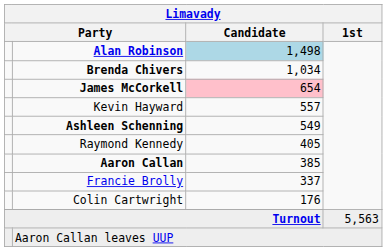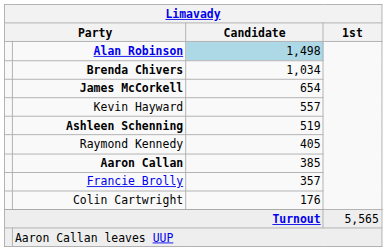 <table class="wikitable">
 <tr>
 <th colspan="4" align="center"><a href='#'>Limavady</a></th>
 </tr>
 <tr>
 <th colspan="2" align="center" width=200>Party</th>
 <th width=150>Candidate</th>
 <th width=60>1st </th>
 </tr>
 <tr>
 <td></td>
 <td align="right"><strong><a href='#'>Alan Robinson</a></strong></td>
 <td align="right" style="background: lightblue;">1,498</td>
 </tr>
 <tr>
 <td></td>
 <td align="right"><strong>Brenda Chivers</strong></td>
 <td align="right">1,034</td>
 </tr>
 <tr>
 <td></td>
 <td align="right"><strong>James McCorkell</strong></td>
-<td align="right" style="background: pink;">654</td>
+<td align="right">654</td>
 </tr>
 <tr>
 <td></td>
 <td align="right">Kevin Hayward</td>
 <td align="right">557</td>
 </tr>
 <tr>
 <td></td>
 <td align="right"><strong>Ashleen Schenning</strong></td>
-<td align="right">549</td>
+<td align="right">519</td>
 </tr>
 <tr>
 <td></td>
 <td align="right">Raymond Kennedy</td>
 <td align="right">405</td>
 </tr>
 <tr>
 <td></td>
 <td align="right"><strong>Aaron Callan</strong></td>
 <td align="right">385</td>
 </tr>
 <tr>
 <td></td>
 <td align="right"><a href='#'>Francie Brolly</a></td>
-<td align="right">337</td>
+<td align="right">357</td>
 </tr>
 <tr>
 <td></td>
 <td align="right">Colin Cartwright</td>
 <td align="right">176</td>
 </tr>
 <tr>
 </tr>
 <tr bgcolor="EEEEEE">
 <td colspan=3 align="right"><strong><a href='#'>Turnout</a></strong></td>
-<td align="right">5,563</td>
+<td align="right">5,565</td>
 </tr>
 <tr bgcolor="EEEEEE">
 <td bgcolor=></td>
 <td colspan=4 bgcolor="EEEEEE">Aaron Callan leaves <a href='#'>UUP</a></td>
 </tr>
 </table>
